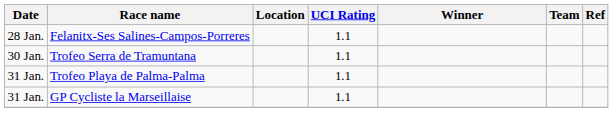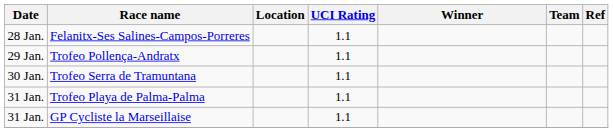 <table class="wikitable sortable">
 <tr>
 <th>Date</th>
 <th>Race name</th>
 <th>Location</th>
 <th><a href='#'>UCI Rating</a></th>
 <th width=200px>Winner</th>
 <th>Team</th>
 <th>Ref</th>
 </tr>
 <tr>
 <td>28 Jan.</td>
 <td><a href='#'>Felanitx-Ses Salines-Campos-Porreres</a></td>
+<td></td>
+<td align=center>1.1</td>
+<td></td>
+<td></td>
+<td align=center></td>
+</tr>
+<tr>
+<td>29 Jan.</td>
+<td><a href='#'>Trofeo Pollença-Andratx</a></td>
 <td></td>
 <td align=center>1.1</td>
 <td></td>
 <td></td>
 <td align=center></td>
 </tr>
 <tr>
 <td>30 Jan.</td>
 <td><a href='#'>Trofeo Serra de Tramuntana</a></td>
 <td></td>
 <td align=center>1.1</td>
 <td></td>
 <td></td>
 <td align=center></td>
 </tr>
 <tr>
 <td>31 Jan.</td>
 <td><a href='#'>Trofeo Playa de Palma-Palma</a></td>
 <td></td>
 <td align=center>1.1</td>
 <td></td>
 <td></td>
 <td align=center></td>
 </tr>
 <tr>
 <td>31 Jan.</td>
 <td><a href='#'>GP Cycliste la Marseillaise</a></td>
 <td></td>
 <td align=center>1.1</td>
 <td></td>
 <td></td>
 <td align=center></td>
 </tr>
 <tr>
 </tr>
 </table>
